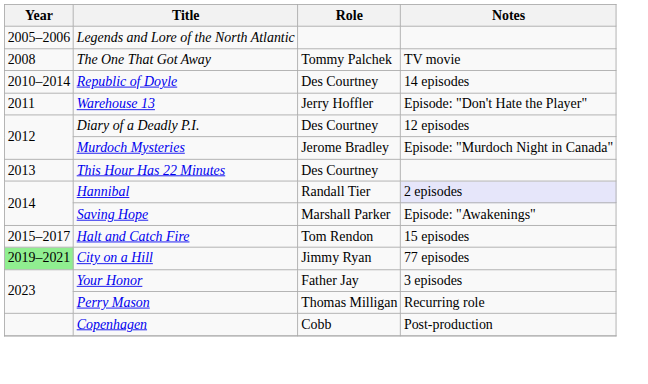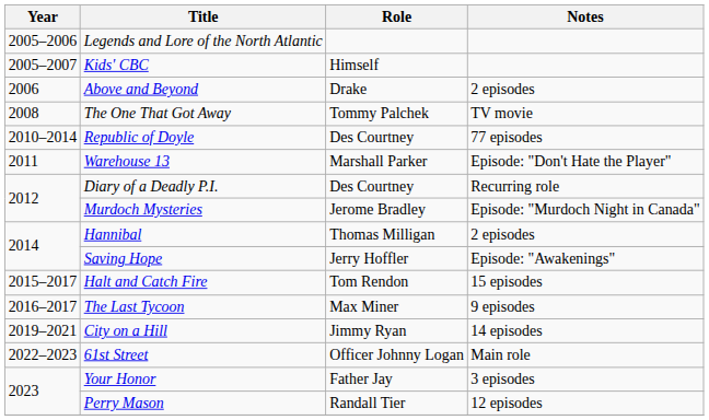 <table class="wikitable sortable">
 <tr>
 <th>Year</th>
 <th>Title</th>
 <th>Role</th>
 <th class="unsortable">Notes</th>
 </tr>
 <tr>
 <td>2005–2006</td>
 <td><em>Legends and Lore of the North Atlantic</em></td>
 <td></td>
 <td></td>
 </tr>
 <tr>
+<td>2005–2007</td>
+<td><em><a href='#'>Kids' CBC</a></em></td>
+<td>Himself</td>
+<td></td>
+</tr>
+<tr>
+<td>2006</td>
+<td><em><a href='#'>Above and Beyond</a></em></td>
+<td>Drake</td>
+<td>2 episodes</td>
+</tr>
+<tr>
 <td>2008</td>
 <td data-sort-value="One That Got Away, The"><em>The One That Got Away</em></td>
 <td>Tommy Palchek</td>
 <td>TV movie</td>
 </tr>
 <tr>
 <td>2010–2014</td>
 <td><em><a href='#'>Republic of Doyle</a></em></td>
 <td>Des Courtney</td>
-<td>14 episodes</td>
+<td>77 episodes</td>
 </tr>
 <tr>
 <td>2011</td>
 <td><em><a href='#'>Warehouse 13</a></em></td>
-<td>Jerry Hoffler</td>
+<td>Marshall Parker</td>
 <td>Episode: "Don't Hate the Player"</td>
 </tr>
 <tr>
 <td rowspan="2">2012</td>
 <td><em>Diary of a Deadly P.I.</em></td>
 <td>Des Courtney</td>
-<td>12 episodes</td>
+<td>Recurring role</td>
 </tr>
 <tr>
 <td><em><a href='#'>Murdoch Mysteries</a></em></td>
 <td>Jerome Bradley</td>
 <td>Episode: "Murdoch Night in Canada"</td>
 </tr>
 <tr>
-<td>2013</td>
-<td><em><a href='#'>This Hour Has 22 Minutes</a></em></td>
-<td>Des Courtney</td>
-<td></td>
-</tr>
-<tr>
 <td rowspan="2">2014</td>
 <td><em><a href='#'>Hannibal</a></em></td>
-<td>Randall Tier</td>
-<td style="background: lavender;">2 episodes</td>
+<td>Thomas Milligan</td>
+<td>2 episodes</td>
 </tr>
 <tr>
 <td><em><a href='#'>Saving Hope</a></em></td>
-<td>Marshall Parker</td>
+<td>Jerry Hoffler</td>
 <td>Episode: "Awakenings"</td>
 </tr>
 <tr>
 <td>2015–2017</td>
 <td><em><a href='#'>Halt and Catch Fire</a></em></td>
 <td>Tom Rendon</td>
 <td>15 episodes</td>
 </tr>
 <tr>
-<td style="background: lightgreen;">2019–2021</td>
+<td>2016–2017</td>
+<td data-sort-value="Last Tycoon, The"><em><a href='#'>The Last Tycoon</a></em></td>
+<td>Max Miner</td>
+<td>9 episodes</td>
+</tr>
+<tr>
+<td>2019–2021</td>
 <td><em><a href='#'>City on a Hill</a></em></td>
 <td>Jimmy Ryan</td>
-<td>77 episodes</td>
+<td>14 episodes</td>
+</tr>
+<tr>
+<td>2022–2023</td>
+<td><em><a href='#'>61st Street</a></em></td>
+<td>Officer Johnny Logan</td>
+<td>Main role</td>
 </tr>
 <tr>
 <td rowspan="2">2023</td>
 <td><em><a href='#'>Your Honor</a></em></td>
 <td>Father Jay</td>
 <td>3 episodes</td>
 </tr>
 <tr>
 <td><em><a href='#'>Perry Mason</a></em></td>
-<td>Thomas Milligan</td>
-<td>Recurring role</td>
-</tr>
-<tr>
-<td></td>
-<td><em><a href='#'>Copenhagen</a></em></td>
-<td>Cobb</td>
-<td>Post-production</td>
+<td>Randall Tier</td>
+<td>12 episodes</td>
 </tr>
 <tr>
 </tr>
 </table>
